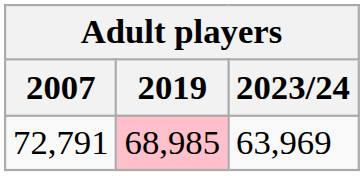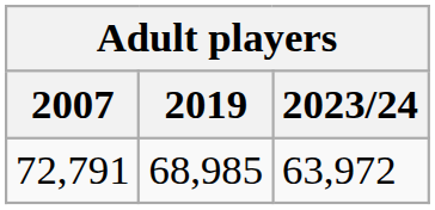 <table class="sortable wikitable">
 <tr>
 <th colspan="6">Adult players</th>
 </tr>
 <tr>
 <th colspan="1">2007</th>
 <th>2019</th>
 <th>2023/24</th>
 </tr>
 <tr>
 <td>72,791</td>
-<td style="background: pink;">68,985</td>
-<td>63,969</td>
+<td>68,985</td>
+<td>63,972</td>
 </tr>
 </table>
